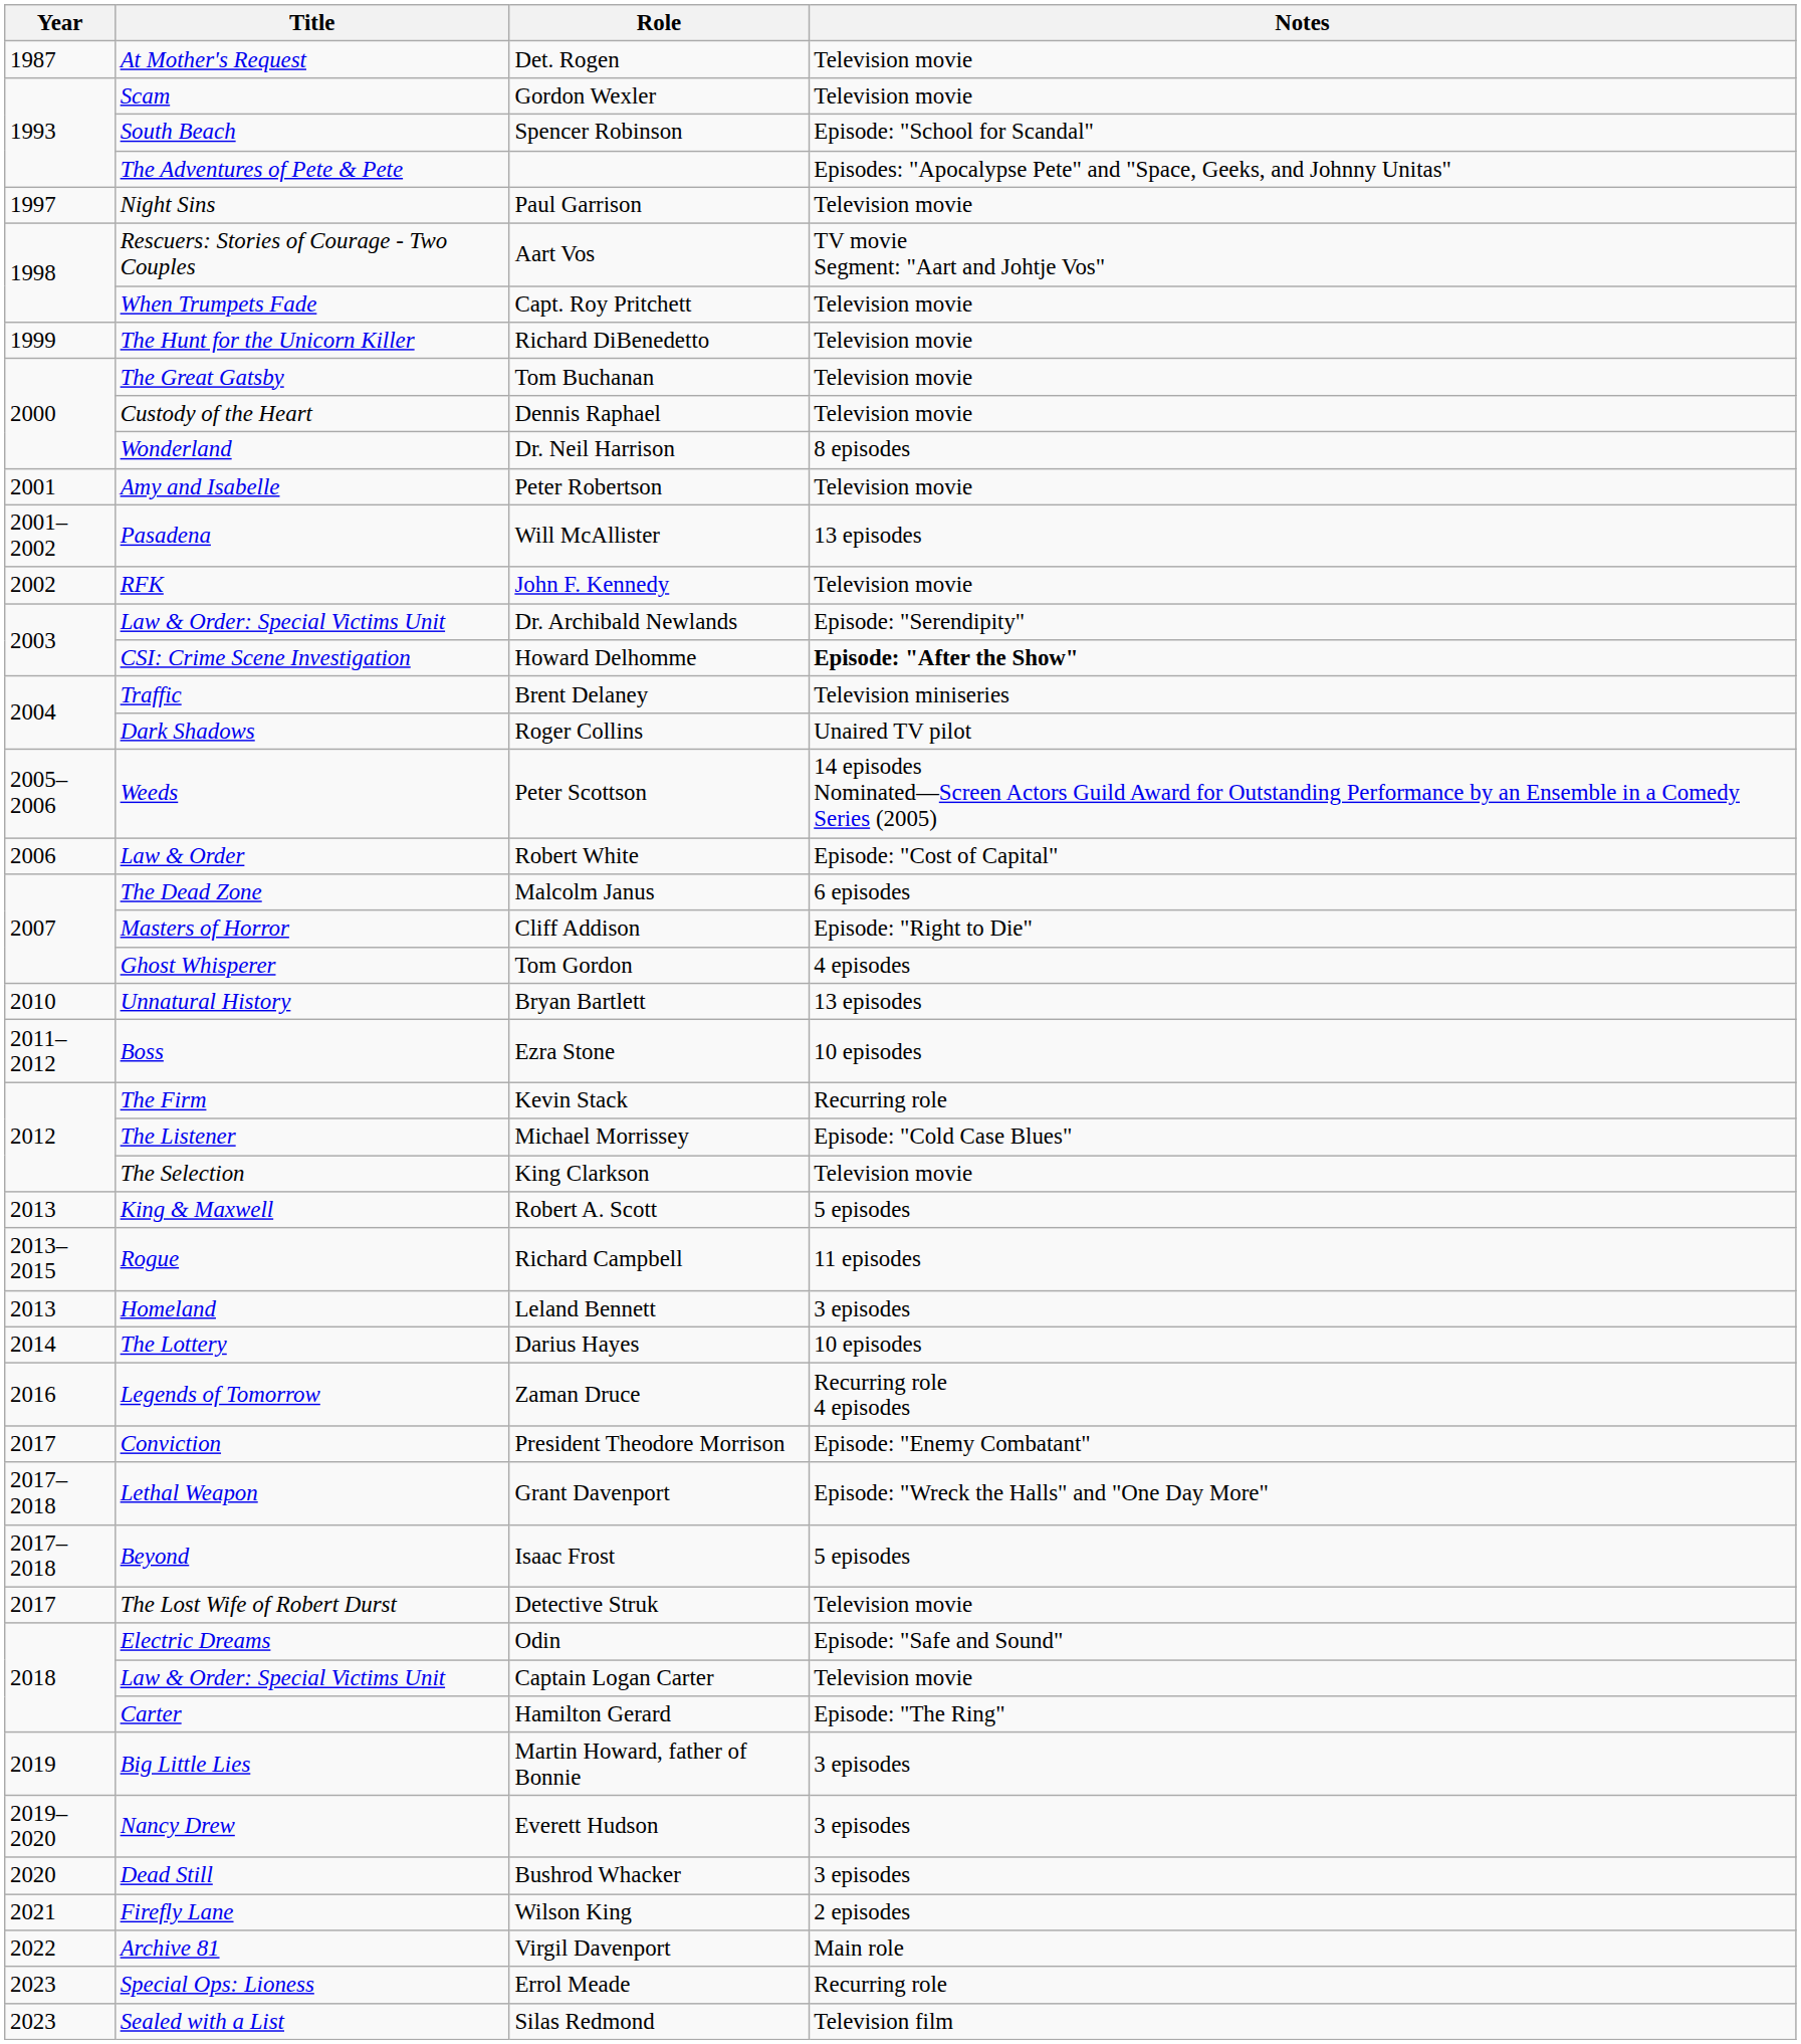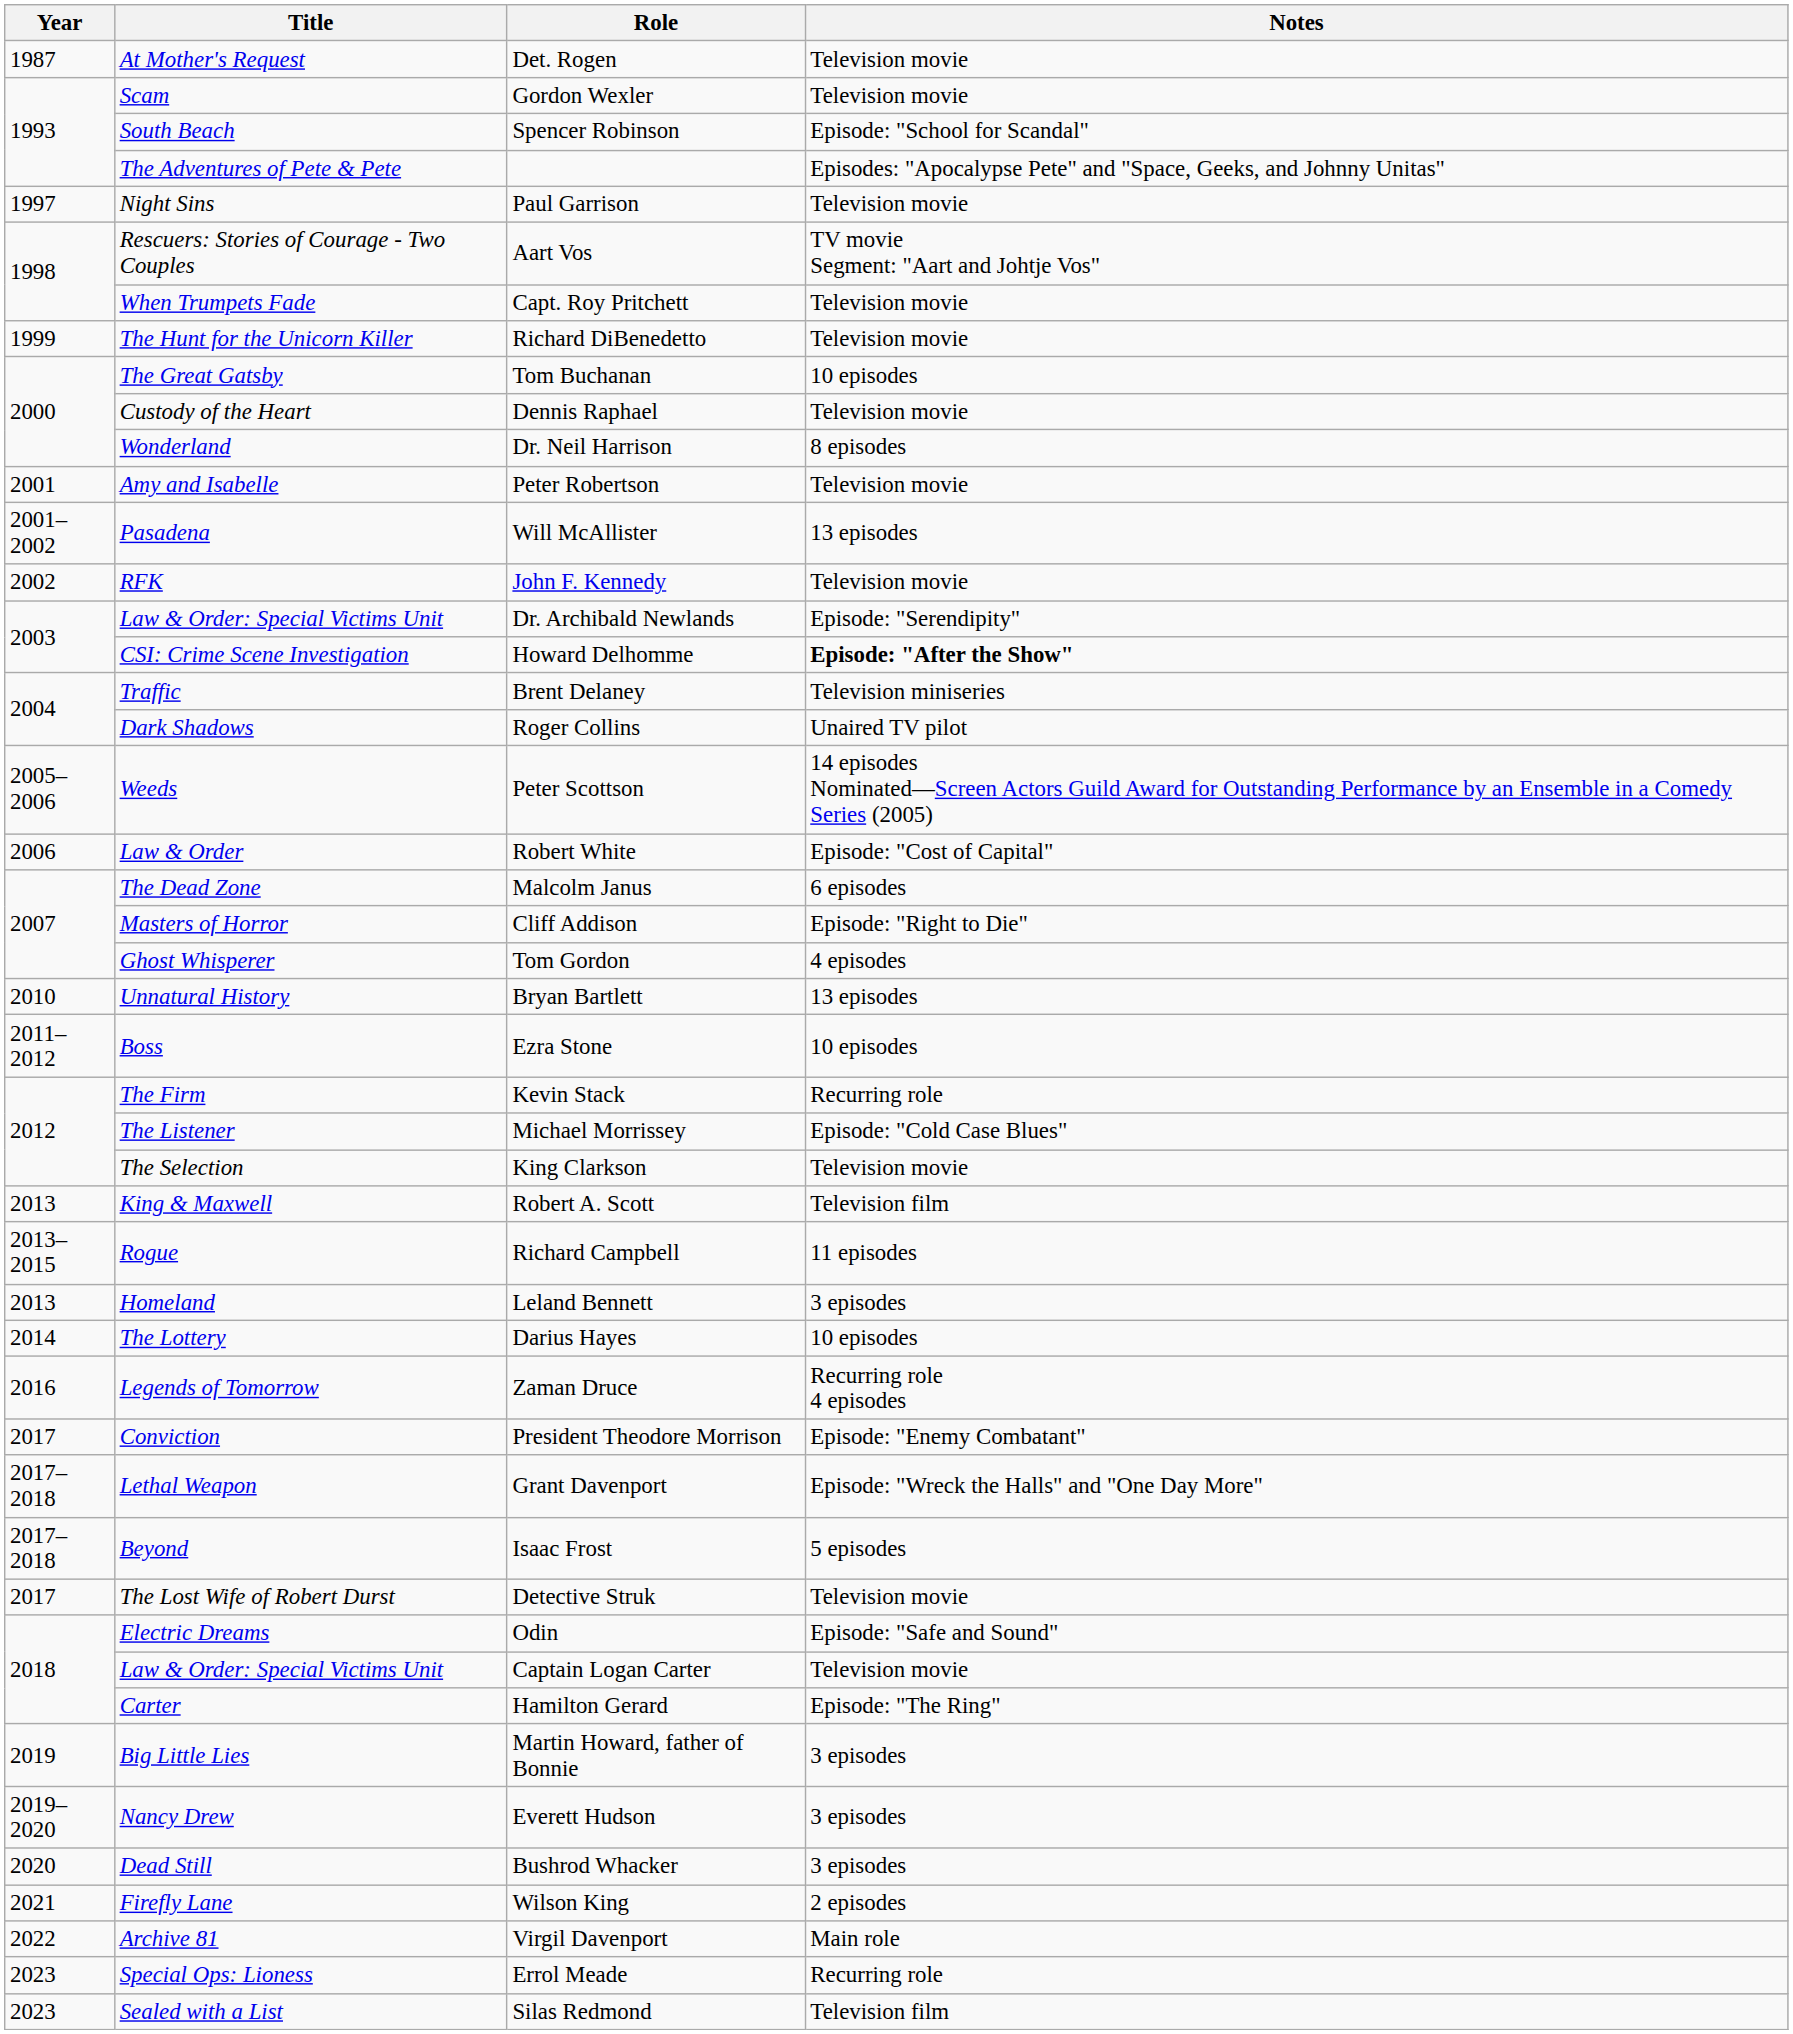 <table class="wikitable sortable">
 <tr>
 <th>Year</th>
 <th>Title</th>
 <th>Role</th>
 <th>Notes</th>
 </tr>
 <tr>
 <td>1987</td>
 <td><em><a href='#'>At Mother's Request</a></em></td>
 <td>Det. Rogen</td>
 <td>Television movie</td>
 </tr>
 <tr>
 <td rowspan="3">1993</td>
 <td><em><a href='#'>Scam</a></em></td>
 <td>Gordon Wexler</td>
 <td>Television movie</td>
 </tr>
 <tr>
 <td><em><a href='#'>South Beach</a></em></td>
 <td>Spencer Robinson</td>
 <td>Episode: "School for Scandal"</td>
 </tr>
 <tr>
 <td><em><a href='#'>The Adventures of Pete & Pete</a></em></td>
 <td></td>
 <td>Episodes: "Apocalypse Pete" and "Space, Geeks, and Johnny Unitas"</td>
 </tr>
 <tr>
 <td>1997</td>
 <td><em>Night Sins</em></td>
 <td>Paul Garrison</td>
 <td>Television movie</td>
 </tr>
 <tr>
 <td rowspan="2">1998</td>
 <td><em>Rescuers: Stories of Courage - Two Couples</em></td>
 <td>Aart Vos</td>
 <td>TV movie<br>Segment: "Aart and Johtje Vos"</td>
 </tr>
 <tr>
 <td><em><a href='#'>When Trumpets Fade</a></em></td>
 <td>Capt. Roy Pritchett</td>
 <td>Television movie</td>
 </tr>
 <tr>
 <td>1999</td>
 <td><em><a href='#'>The Hunt for the Unicorn Killer</a></em></td>
 <td>Richard DiBenedetto</td>
 <td>Television movie</td>
 </tr>
 <tr>
 <td rowspan="3">2000</td>
 <td><em><a href='#'>The Great Gatsby</a></em></td>
 <td>Tom Buchanan</td>
-<td>Television movie</td>
+<td>10 episodes</td>
 </tr>
 <tr>
 <td><em>Custody of the Heart</em></td>
 <td>Dennis Raphael</td>
 <td>Television movie</td>
 </tr>
 <tr>
 <td><em><a href='#'>Wonderland</a></em></td>
 <td>Dr. Neil Harrison</td>
 <td>8 episodes</td>
 </tr>
 <tr>
 <td>2001</td>
 <td><em><a href='#'>Amy and Isabelle</a></em></td>
 <td>Peter Robertson</td>
 <td>Television movie</td>
 </tr>
 <tr>
 <td>2001–2002</td>
 <td><em><a href='#'>Pasadena</a></em></td>
 <td>Will McAllister</td>
 <td>13 episodes</td>
 </tr>
 <tr>
 <td>2002</td>
 <td><em><a href='#'>RFK</a></em></td>
 <td><a href='#'>John F. Kennedy</a></td>
 <td>Television movie</td>
 </tr>
 <tr>
 <td rowspan="2">2003</td>
 <td><em><a href='#'>Law & Order: Special Victims Unit</a></em></td>
 <td>Dr. Archibald Newlands</td>
 <td>Episode: "Serendipity"</td>
 </tr>
 <tr>
 <td><em><a href='#'>CSI: Crime Scene Investigation</a></em></td>
 <td>Howard Delhomme</td>
 <td><strong>Episode: "After the Show"</strong></td>
 </tr>
 <tr>
 <td rowspan="2">2004</td>
 <td><em><a href='#'>Traffic</a></em></td>
 <td>Brent Delaney</td>
 <td>Television miniseries</td>
 </tr>
 <tr>
 <td><em><a href='#'>Dark Shadows</a></em></td>
 <td>Roger Collins</td>
 <td>Unaired TV pilot</td>
 </tr>
 <tr>
 <td>2005–2006</td>
 <td><em><a href='#'>Weeds</a></em></td>
 <td>Peter Scottson</td>
 <td>14 episodes<br>Nominated—<a href='#'>Screen Actors Guild Award for Outstanding Performance by an Ensemble in a Comedy Series</a> (2005)</td>
 </tr>
 <tr>
 <td>2006</td>
 <td><em><a href='#'>Law & Order</a></em></td>
 <td>Robert White</td>
 <td>Episode: "Cost of Capital"</td>
 </tr>
 <tr>
 <td rowspan="3">2007</td>
 <td><em><a href='#'>The Dead Zone</a></em></td>
 <td>Malcolm Janus</td>
 <td>6 episodes</td>
 </tr>
 <tr>
 <td><em><a href='#'>Masters of Horror</a></em></td>
 <td>Cliff Addison</td>
 <td>Episode: "Right to Die"</td>
 </tr>
 <tr>
 <td><em><a href='#'>Ghost Whisperer</a></em></td>
 <td>Tom Gordon</td>
 <td>4 episodes</td>
 </tr>
 <tr>
 <td>2010</td>
 <td><em><a href='#'>Unnatural History</a></em></td>
 <td>Bryan Bartlett</td>
 <td>13 episodes</td>
 </tr>
 <tr>
 <td>2011–2012</td>
 <td><em><a href='#'>Boss</a></em></td>
 <td>Ezra Stone</td>
 <td>10 episodes</td>
 </tr>
 <tr>
 <td rowspan="3">2012</td>
 <td><em><a href='#'>The Firm</a></em></td>
 <td>Kevin Stack</td>
 <td>Recurring role</td>
 </tr>
 <tr>
 <td><em><a href='#'>The Listener</a></em></td>
 <td>Michael Morrissey</td>
 <td>Episode: "Cold Case Blues"</td>
 </tr>
 <tr>
 <td><em>The Selection</em></td>
 <td>King Clarkson</td>
 <td>Television movie</td>
 </tr>
 <tr>
 <td>2013</td>
 <td><em><a href='#'>King & Maxwell</a></em></td>
 <td>Robert A. Scott</td>
-<td>5 episodes</td>
+<td>Television film</td>
 </tr>
 <tr>
 <td>2013–2015</td>
 <td><em><a href='#'>Rogue</a></em></td>
 <td>Richard Campbell</td>
 <td>11 episodes</td>
 </tr>
 <tr>
 <td>2013</td>
 <td><em><a href='#'>Homeland</a></em></td>
 <td>Leland Bennett</td>
 <td>3 episodes</td>
 </tr>
 <tr>
 <td>2014</td>
 <td><em><a href='#'>The Lottery</a></em></td>
 <td>Darius Hayes</td>
 <td>10 episodes</td>
 </tr>
 <tr>
 <td>2016</td>
 <td><em><a href='#'>Legends of Tomorrow</a></em></td>
 <td>Zaman Druce</td>
 <td>Recurring role<br>4 episodes</td>
 </tr>
 <tr>
 <td>2017</td>
 <td><em><a href='#'>Conviction</a></em></td>
 <td>President Theodore Morrison</td>
 <td>Episode: "Enemy Combatant"</td>
 </tr>
 <tr>
 <td>2017–2018</td>
 <td><em><a href='#'>Lethal Weapon</a></em></td>
 <td>Grant Davenport</td>
 <td>Episode: "Wreck the Halls" and "One Day More"</td>
 </tr>
 <tr>
 <td>2017–2018</td>
 <td><em><a href='#'>Beyond</a></em></td>
 <td>Isaac Frost</td>
 <td>5 episodes</td>
 </tr>
 <tr>
 <td>2017</td>
 <td><em>The Lost Wife of Robert Durst</em></td>
 <td>Detective Struk</td>
 <td>Television movie</td>
 </tr>
 <tr>
 <td rowspan="3">2018</td>
 <td><em><a href='#'>Electric Dreams</a></em></td>
 <td>Odin</td>
 <td>Episode: "Safe and Sound"</td>
 </tr>
 <tr>
 <td><em><a href='#'>Law & Order: Special Victims Unit</a></em></td>
 <td>Captain Logan Carter</td>
 <td>Television movie</td>
 </tr>
 <tr>
 <td><em><a href='#'>Carter</a></em></td>
 <td>Hamilton Gerard</td>
 <td>Episode: "The Ring"</td>
 </tr>
 <tr>
 <td>2019</td>
 <td><em><a href='#'>Big Little Lies</a></em></td>
 <td>Martin Howard, father of Bonnie</td>
 <td>3 episodes</td>
 </tr>
 <tr>
 <td>2019–2020</td>
 <td><em><a href='#'>Nancy Drew</a></em></td>
 <td>Everett Hudson</td>
 <td>3 episodes</td>
 </tr>
 <tr>
 <td>2020</td>
 <td><em><a href='#'>Dead Still</a></em></td>
 <td>Bushrod Whacker</td>
 <td>3 episodes</td>
 </tr>
 <tr>
 <td>2021</td>
 <td><em><a href='#'>Firefly Lane</a></em></td>
 <td>Wilson King</td>
 <td>2 episodes</td>
 </tr>
 <tr>
 <td>2022</td>
 <td><em><a href='#'>Archive 81</a></em></td>
 <td>Virgil Davenport</td>
 <td>Main role</td>
 </tr>
 <tr>
 <td>2023</td>
 <td><em><a href='#'>Special Ops: Lioness</a></em></td>
 <td>Errol Meade</td>
 <td>Recurring role</td>
 </tr>
 <tr>
 <td>2023</td>
 <td><em><a href='#'>Sealed with a List</a></em></td>
 <td>Silas Redmond</td>
 <td>Television film</td>
 </tr>
 </table>
